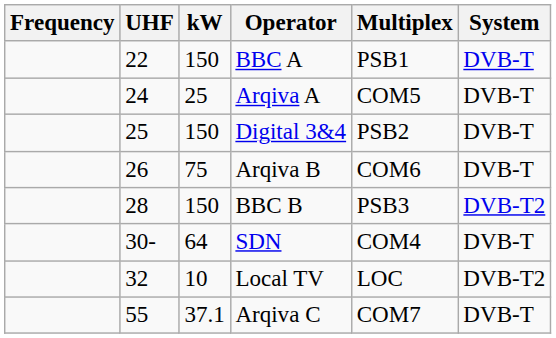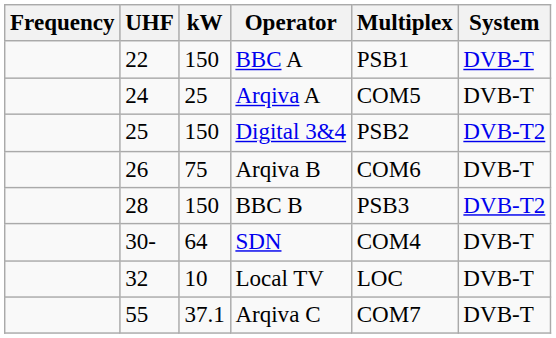 <table class="wikitable sortable">
 <tr>
 <th>Frequency</th>
 <th>UHF</th>
 <th>kW</th>
 <th>Operator</th>
 <th>Multiplex</th>
 <th>System</th>
 </tr>
 <tr>
 <td></td>
 <td>22</td>
 <td>150</td>
 <td><a href='#'>BBC</a> A</td>
 <td>PSB1</td>
 <td><a href='#'>DVB-T</a></td>
 </tr>
 <tr>
 <td></td>
 <td>24</td>
 <td>25</td>
 <td><a href='#'>Arqiva</a> A</td>
 <td>COM5</td>
 <td>DVB-T</td>
 </tr>
 <tr>
 <td></td>
 <td>25</td>
 <td>150</td>
 <td><a href='#'>Digital 3&4</a></td>
 <td>PSB2</td>
-<td>DVB-T</td>
+<td><a href='#'>DVB-T2</a></td>
 </tr>
 <tr>
 <td></td>
 <td>26</td>
 <td>75</td>
 <td>Arqiva B</td>
 <td>COM6</td>
 <td>DVB-T</td>
 </tr>
 <tr>
 <td></td>
 <td>28</td>
 <td>150</td>
 <td>BBC B</td>
 <td>PSB3</td>
 <td><a href='#'>DVB-T2</a></td>
 </tr>
 <tr>
 <td></td>
 <td>30-</td>
 <td>64</td>
 <td><a href='#'>SDN</a></td>
 <td>COM4</td>
 <td>DVB-T</td>
 </tr>
 <tr>
 <td></td>
 <td>32</td>
 <td>10</td>
 <td>Local TV</td>
 <td>LOC</td>
-<td>DVB-T2</td>
+<td>DVB-T</td>
 </tr>
 <tr>
 <td></td>
 <td>55</td>
 <td>37.1</td>
 <td>Arqiva C</td>
 <td>COM7</td>
 <td>DVB-T</td>
 </tr>
 </table>
